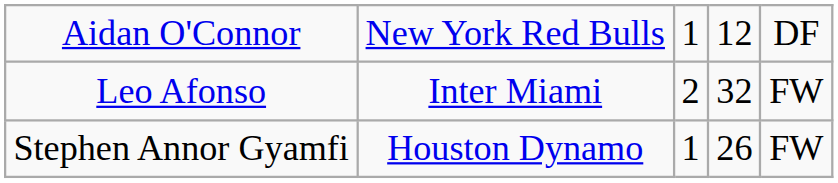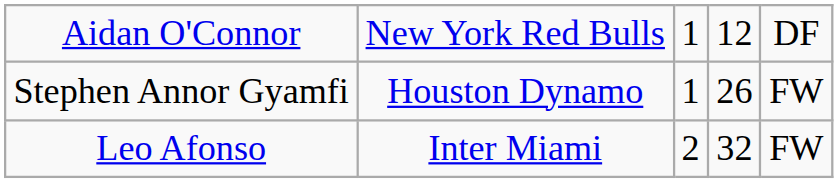 <table class="wikitable" style="text-align: center;">
 <tr>
 <td> <a href='#'>Aidan O'Connor</a></td>
 <td><a href='#'>New York Red Bulls</a></td>
 <td>1</td>
 <td>12</td>
 <td>DF</td>
 </tr>
 <tr>
+<td> Stephen Annor Gyamfi</td>
+<td><a href='#'>Houston Dynamo</a></td>
+<td>1</td>
+<td>26</td>
+<td>FW</td>
+</tr>
+<tr>
 <td> <a href='#'>Leo Afonso</a></td>
 <td><a href='#'>Inter Miami</a></td>
 <td>2</td>
 <td>32</td>
 <td>FW</td>
 </tr>
-<tr>
-<td> Stephen Annor Gyamfi</td>
-<td><a href='#'>Houston Dynamo</a></td>
-<td>1</td>
-<td>26</td>
-<td>FW</td>
-</tr>
 </table>
